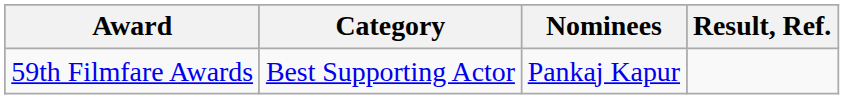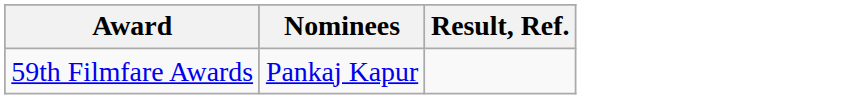 <table class="wikitable sortable">
 <tr>
 <th>Award</th>
-<th>Category</th>
 <th>Nominees</th>
 <th>Result, Ref.</th>
 </tr>
 <tr>
 <td><a href='#'>59th Filmfare Awards</a></td>
-<td><a href='#'>Best Supporting Actor</a></td>
 <td><a href='#'>Pankaj Kapur</a></td>
 <td></td>
 </tr>
 </table>
